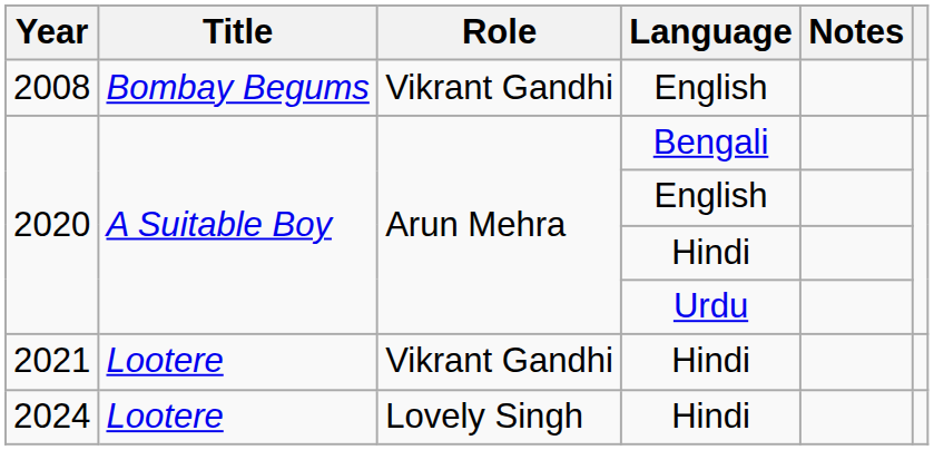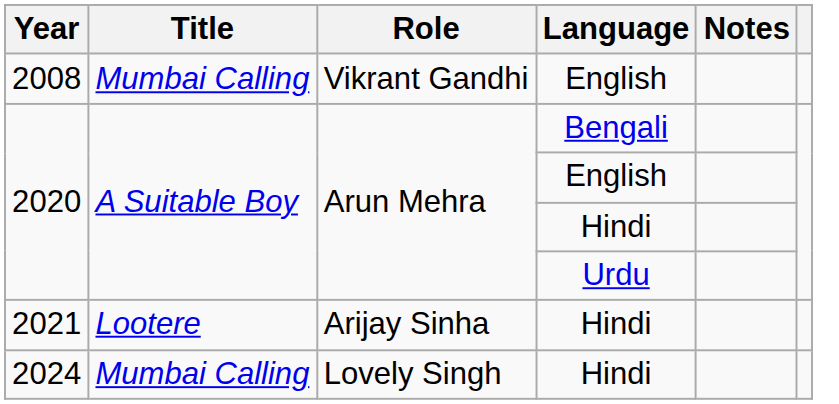 <table class="wikitable plainrowheaders sortable" style="margin-right: 0;">
 <tr>
 <th scope="col">Year</th>
 <th scope="col">Title</th>
 <th scope="col">Role</th>
 <th>Language</th>
 <th scope="col" class="unsortable">Notes</th>
 <th scope="col" class="unsortable"></th>
 </tr>
 <tr>
 <td style="text-align: center;">2008</td>
-<td><em><a href='#'>Bombay Begums</a></em></td>
+<td><em><a href='#'>Mumbai Calling</a></em></td>
 <td>Vikrant Gandhi</td>
 <td style="text-align: center;">English</td>
 <td></td>
 <td></td>
 </tr>
 <tr>
 <td rowspan="4" style="text-align: center;">2020</td>
 <td rowspan="4"><em><a href='#'>A Suitable Boy</a></em></td>
 <td rowspan="4">Arun Mehra</td>
 <td style="text-align: center;"><a href='#'>Bengali</a></td>
 <td></td>
 <td rowspan="4"></td>
 </tr>
 <tr>
 <td style="text-align: center;">English</td>
 <td></td>
 </tr>
 <tr>
 <td style="text-align: center;">Hindi</td>
 <td></td>
 </tr>
 <tr>
 <td style="text-align: center;"><a href='#'>Urdu</a></td>
 <td></td>
 </tr>
 <tr>
 <td style="text-align: center;">2021</td>
 <td><a href='#'><em>Lootere</em></a></td>
-<td>Vikrant Gandhi</td>
+<td>Arijay Sinha</td>
 <td style="text-align: center;">Hindi</td>
 <td></td>
 <td></td>
 </tr>
 <tr>
 <td style="text-align: center;">2024</td>
-<td><a href='#'><em>Lootere</em></a></td>
+<td><em><a href='#'>Mumbai Calling</a></em></td>
 <td>Lovely Singh</td>
 <td style="text-align: center;">Hindi</td>
 <td></td>
 <td></td>
 </tr>
 </table>
